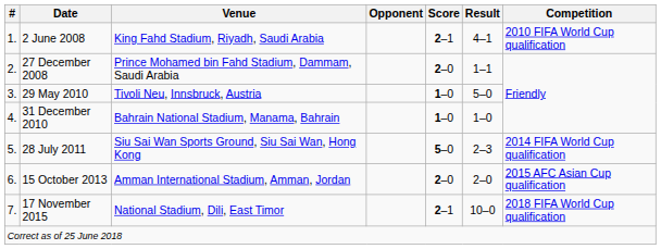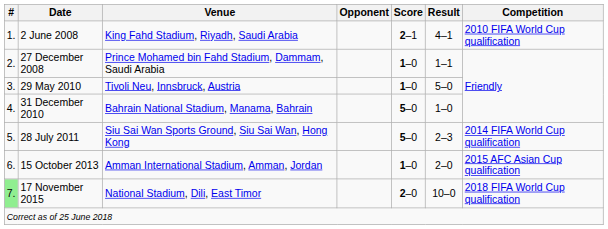 <table class="wikitable" style="font-size:95%;">
 <tr>
 <th>#</th>
 <th>Date</th>
 <th>Venue</th>
 <th>Opponent</th>
 <th>Score</th>
 <th>Result</th>
 <th>Competition</th>
 </tr>
 <tr>
 <td>1.</td>
 <td>2 June 2008</td>
 <td><a href='#'>King Fahd Stadium</a>, <a href='#'>Riyadh</a>, <a href='#'>Saudi Arabia</a></td>
 <td></td>
 <td align=center><strong>2</strong>–1</td>
 <td align=center>4–1</td>
 <td><a href='#'>2010 FIFA World Cup qualification</a></td>
 </tr>
 <tr>
 <td>2.</td>
 <td>27 December 2008</td>
 <td><a href='#'>Prince Mohamed bin Fahd Stadium</a>, <a href='#'>Dammam</a>, Saudi Arabia</td>
 <td></td>
-<td align=center><strong>2</strong>–0</td>
+<td align=center><strong>1</strong>–0</td>
 <td align=center>1–1</td>
 <td rowspan=3><a href='#'>Friendly</a></td>
 </tr>
 <tr>
 <td>3.</td>
 <td>29 May 2010</td>
 <td><a href='#'>Tivoli Neu</a>, <a href='#'>Innsbruck</a>, <a href='#'>Austria</a></td>
 <td></td>
 <td align=center><strong>1</strong>–0</td>
 <td align=center>5–0</td>
 </tr>
 <tr>
 <td>4.</td>
 <td>31 December 2010</td>
 <td><a href='#'>Bahrain National Stadium</a>, <a href='#'>Manama</a>, <a href='#'>Bahrain</a></td>
 <td></td>
-<td align=center><strong>1</strong>–0</td>
+<td align=center><strong>5</strong>–0</td>
 <td align=center>1–0</td>
 </tr>
 <tr>
 <td>5.</td>
 <td>28 July 2011</td>
 <td><a href='#'>Siu Sai Wan Sports Ground</a>, <a href='#'>Siu Sai Wan</a>, <a href='#'>Hong Kong</a></td>
 <td></td>
 <td align=center><strong>5</strong>–0</td>
 <td align=center>2–3</td>
 <td><a href='#'>2014 FIFA World Cup qualification</a></td>
 </tr>
 <tr>
 <td>6.</td>
 <td>15 October 2013</td>
 <td><a href='#'>Amman International Stadium</a>, <a href='#'>Amman</a>, <a href='#'>Jordan</a></td>
 <td></td>
-<td align=center><strong>2</strong>–0</td>
+<td align=center><strong>1</strong>–0</td>
 <td align=center>2–0</td>
 <td><a href='#'>2015 AFC Asian Cup qualification</a></td>
 </tr>
 <tr>
-<td>7.</td>
+<td style="background: lightgreen;">7.</td>
 <td>17 November 2015</td>
 <td><a href='#'>National Stadium</a>,  <a href='#'>Dili</a>, <a href='#'>East Timor</a></td>
 <td></td>
-<td align=center><strong>2</strong>–1</td>
+<td align=center><strong>2</strong>–0</td>
 <td align=center>10–0</td>
 <td><a href='#'>2018 FIFA World Cup qualification</a></td>
 </tr>
 <tr>
 <td colspan="12"><small><em>Correct as of 25 June 2018</em></small></td>
 </tr>
 </table>
